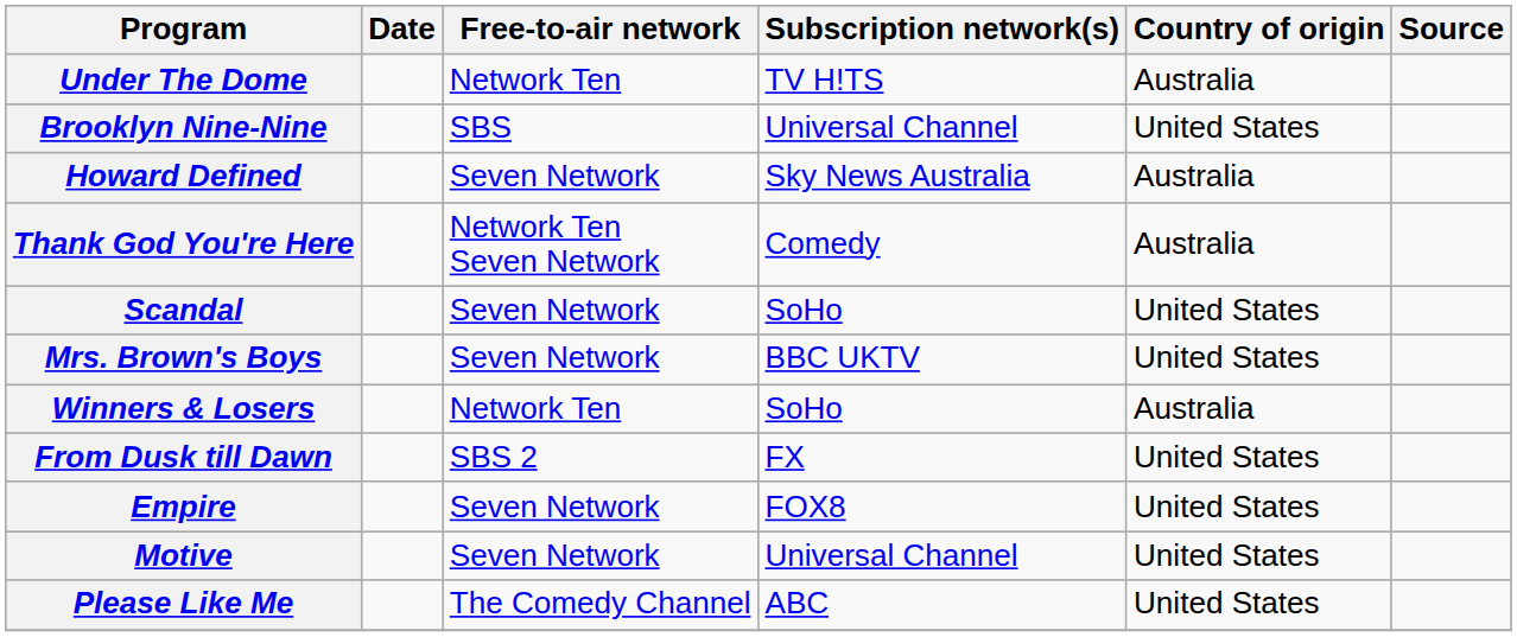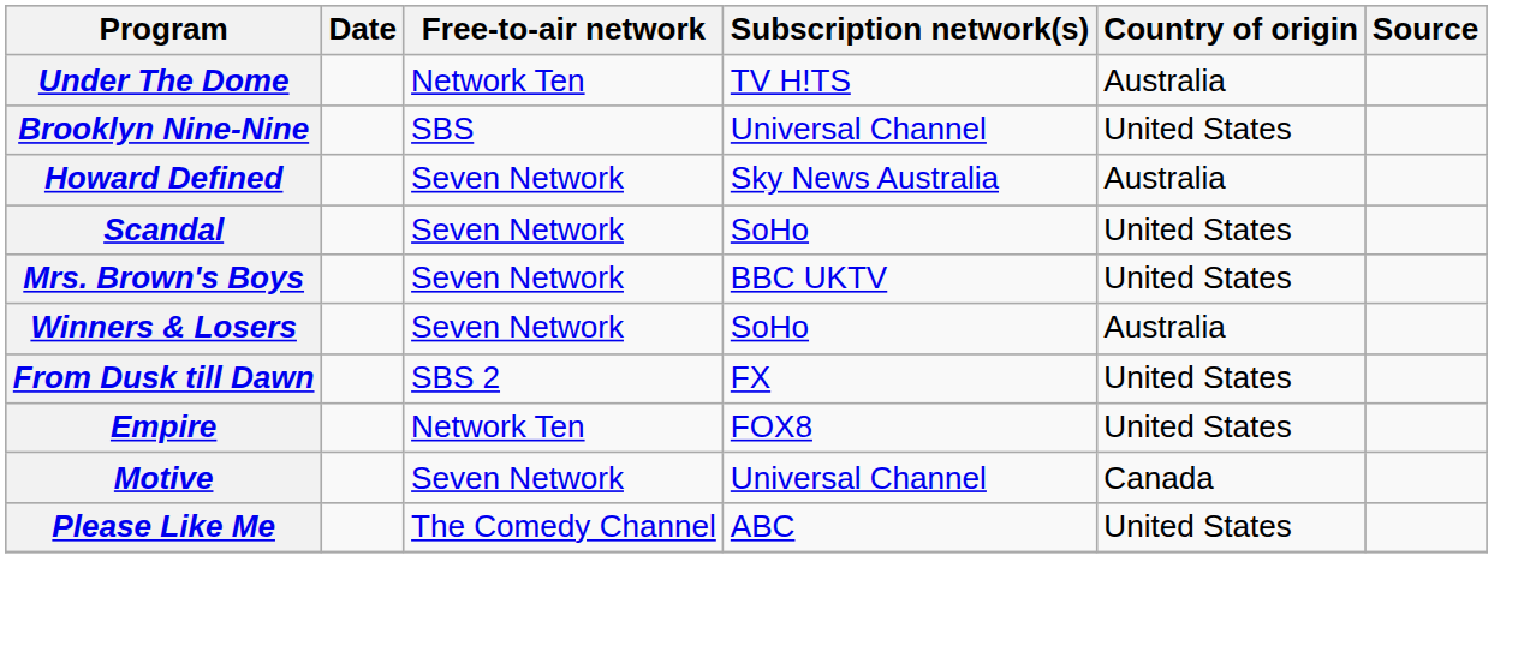 <table class="wikitable plainrowheaders sortable" style="text-align:left">
 <tr>
 <th scope="col">Program</th>
 <th scope="col">Date</th>
 <th scope="col">Free-to-air network</th>
 <th scope="col">Subscription network(s)</th>
 <th scope="col">Country of origin</th>
 <th scope="col" class="unsortable">Source</th>
 </tr>
 <tr>
 <th scope="row"><em><a href='#'>Under The Dome</a></em></th>
 <td align=center></td>
 <td><a href='#'>Network Ten</a></td>
 <td><a href='#'>TV H!TS</a></td>
 <td>Australia</td>
 <td align=center></td>
 </tr>
 <tr>
 <th scope="row"><em><a href='#'>Brooklyn Nine-Nine</a></em></th>
 <td align=center></td>
 <td><a href='#'>SBS</a></td>
 <td><a href='#'>Universal Channel</a></td>
 <td>United States</td>
 <td align=center></td>
 </tr>
 <tr>
 <th scope="row"><em><a href='#'>Howard Defined</a></em></th>
 <td align=center></td>
 <td><a href='#'>Seven Network</a></td>
 <td><a href='#'>Sky News Australia</a></td>
 <td>Australia</td>
 <td align=center></td>
 </tr>
 <tr>
-<th scope="row"><em><a href='#'>Thank God You're Here</a></em></th>
-<td align=center></td>
-<td><a href='#'>Network Ten</a><br><a href='#'>Seven Network</a></td>
-<td><a href='#'>Comedy</a></td>
-<td>Australia</td>
-<td align=center></td>
-</tr>
-<tr>
 <th scope="row"><em><a href='#'>Scandal</a></em></th>
 <td align=center></td>
 <td><a href='#'>Seven Network</a></td>
 <td><a href='#'>SoHo</a></td>
 <td>United States</td>
 <td align=center></td>
 </tr>
 <tr>
 <th scope="row"><em><a href='#'>Mrs. Brown's Boys</a></em></th>
 <td align=center></td>
 <td><a href='#'>Seven Network</a></td>
 <td><a href='#'>BBC UKTV</a></td>
 <td>United States</td>
 <td align=center></td>
 </tr>
 <tr>
 <th scope="row"><em><a href='#'>Winners & Losers</a></em></th>
 <td align=center></td>
-<td><a href='#'>Network Ten</a></td>
+<td><a href='#'>Seven Network</a></td>
 <td><a href='#'>SoHo</a></td>
 <td>Australia</td>
 <td align=center></td>
 </tr>
 <tr>
 <th scope="row"><em><a href='#'>From Dusk till Dawn</a></em></th>
 <td align=center></td>
 <td><a href='#'>SBS 2</a></td>
 <td><a href='#'>FX</a></td>
 <td>United States</td>
 <td align=center></td>
 </tr>
 <tr>
 <th scope="row"><em><a href='#'>Empire</a></em></th>
 <td align=center></td>
-<td><a href='#'>Seven Network</a></td>
+<td><a href='#'>Network Ten</a></td>
 <td><a href='#'>FOX8</a></td>
 <td>United States</td>
 <td align=center></td>
 </tr>
 <tr>
 <th scope="row"><em><a href='#'>Motive</a></em></th>
 <td align=center></td>
 <td><a href='#'>Seven Network</a></td>
 <td><a href='#'>Universal Channel</a></td>
-<td>United States</td>
+<td>Canada</td>
 <td align=center></td>
 </tr>
 <tr>
 <th scope="row"><em><a href='#'>Please Like Me</a></em></th>
 <td align=center></td>
 <td><a href='#'>The Comedy Channel</a></td>
 <td><a href='#'>ABC</a></td>
 <td>United States</td>
 <td align=center></td>
 </tr>
 <tr>
 </tr>
 </table>
